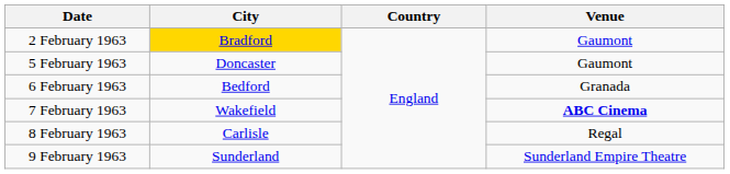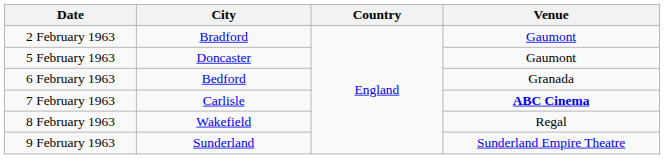 <table class="wikitable" style="text-align:center;">
 <tr>
 <th width="150">Date</th>
 <th width="200">City</th>
 <th width="150">Country</th>
 <th width="250">Venue</th>
 </tr>
 <tr>
 <td>2 February 1963</td>
-<td style="background: gold;"><a href='#'>Bradford</a></td>
+<td><a href='#'>Bradford</a></td>
 <td rowspan="6"><a href='#'>England</a></td>
 <td><a href='#'>Gaumont</a></td>
 </tr>
 <tr>
 <td>5 February 1963</td>
 <td><a href='#'>Doncaster</a></td>
 <td>Gaumont</td>
 </tr>
 <tr>
 <td>6 February 1963</td>
 <td><a href='#'>Bedford</a></td>
 <td>Granada</td>
 </tr>
 <tr>
 <td>7 February 1963</td>
-<td><a href='#'>Wakefield</a></td>
+<td><a href='#'>Carlisle</a></td>
 <td><strong><a href='#'>ABC Cinema</a></strong></td>
 </tr>
 <tr>
 <td>8 February 1963</td>
-<td><a href='#'>Carlisle</a></td>
+<td><a href='#'>Wakefield</a></td>
 <td>Regal</td>
 </tr>
 <tr>
 <td>9 February 1963</td>
 <td><a href='#'>Sunderland</a></td>
 <td><a href='#'>Sunderland Empire Theatre</a></td>
 </tr>
 </table>
